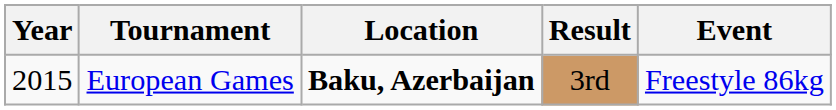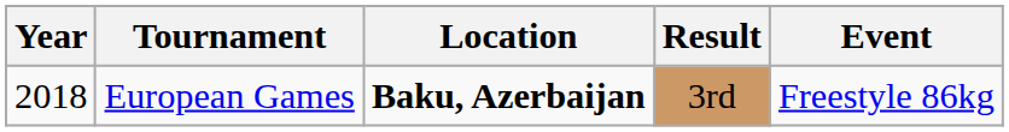 <table class="wikitable" style="font-size:95%;">
 <tr>
 <th>Year</th>
 <th>Tournament</th>
 <th>Location</th>
 <th>Result</th>
 <th>Event</th>
 </tr>
 <tr>
-<td>2015</td>
+<td>2018</td>
 <td><a href='#'>European Games</a></td>
 <td><strong>Baku, Azerbaijan</strong></td>
 <td align="center" bgcolor="cc9966">3rd</td>
 <td><a href='#'>Freestyle 86kg</a></td>
 </tr>
 </table>
